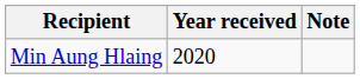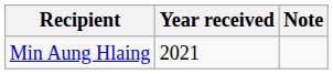 <table class="wikitable">
 <tr>
 <th>Recipient</th>
 <th>Year received</th>
 <th>Note</th>
 </tr>
 <tr>
 <td><a href='#'>Min Aung Hlaing</a></td>
-<td>2020</td>
+<td>2021</td>
 <td></td>
 </tr>
 </table>
